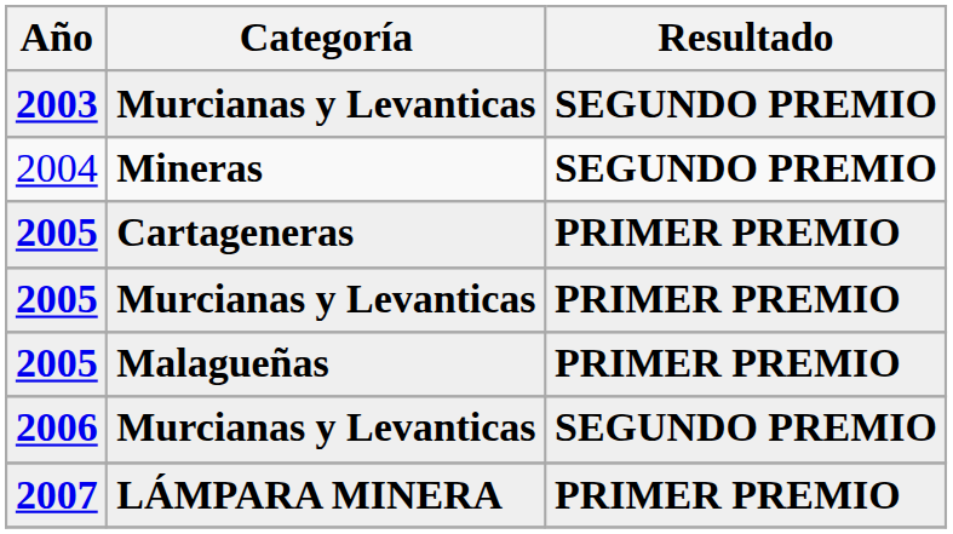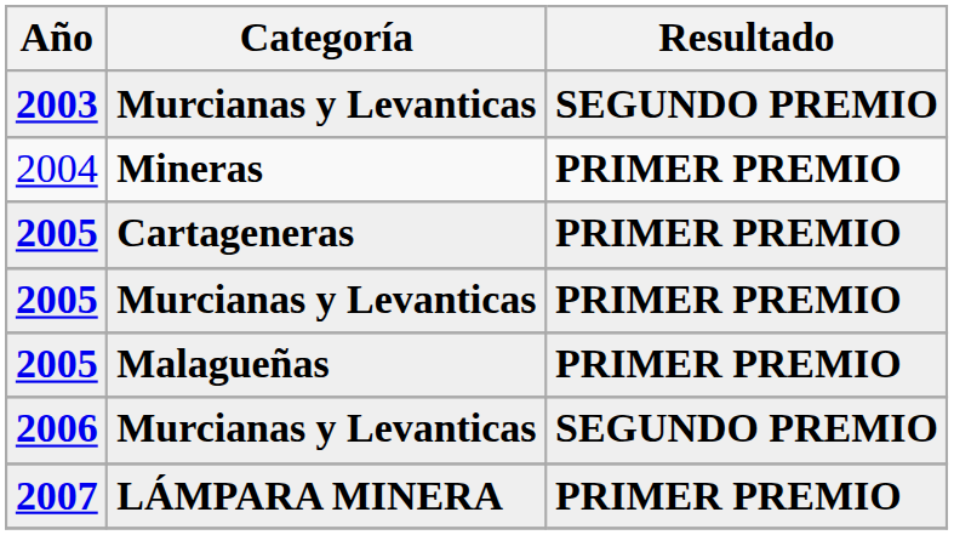 <table class="wikitable" border="1">
 <tr>
 <th>Año</th>
 <th>Categoría</th>
 <th>Resultado</th>
 </tr>
 <tr ---->
 </tr>
 <tr bgcolor="#EFEFEF">
 <td><strong><a href='#'>2003</a></strong></td>
 <td><strong>Murcianas y Levanticas</strong></td>
 <td><strong>SEGUNDO PREMIO</strong></td>
 </tr>
 <tr bgcolor="#EFEFEF">
 </tr>
 <tr ---->
 <td><a href='#'>2004</a></td>
 <td><strong>Mineras</strong></td>
-<td><strong>SEGUNDO PREMIO</strong></td>
+<td><strong>PRIMER PREMIO</strong></td>
 </tr>
 <tr ---->
 </tr>
 <tr bgcolor="#EFEFEF">
 <td><strong><a href='#'>2005</a></strong></td>
 <td><strong>Cartageneras</strong></td>
 <td><strong>PRIMER PREMIO</strong></td>
 </tr>
 <tr bgcolor="#EFEFEF">
 </tr>
 <tr ---->
 </tr>
 <tr bgcolor="#EFEFEF">
 <td><strong><a href='#'>2005</a></strong></td>
 <td><strong>Murcianas y Levanticas</strong></td>
 <td><strong>PRIMER PREMIO</strong></td>
 </tr>
 <tr bgcolor="#EFEFEF">
 </tr>
 <tr ---->
 </tr>
 <tr bgcolor="#EFEFEF">
 <td><strong><a href='#'>2005</a></strong></td>
 <td><strong>Malagueñas</strong></td>
 <td><strong>PRIMER PREMIO</strong></td>
 </tr>
 <tr bgcolor="#EFEFEF">
 </tr>
 <tr ---->
 </tr>
 <tr bgcolor="#EFEFEF">
 <td><strong><a href='#'>2006</a></strong></td>
 <td><strong>Murcianas y Levanticas</strong></td>
 <td><strong>SEGUNDO PREMIO</strong></td>
 </tr>
 <tr bgcolor="#EFEFEF">
 </tr>
 <tr ---->
 </tr>
 <tr bgcolor="#EFEFEF">
 <td><strong><a href='#'>2007</a></strong></td>
 <td><strong>LÁMPARA MINERA</strong></td>
 <td><strong>PRIMER PREMIO</strong></td>
 </tr>
 <tr bgcolor="#EFEFEF">
 </tr>
 </table>
